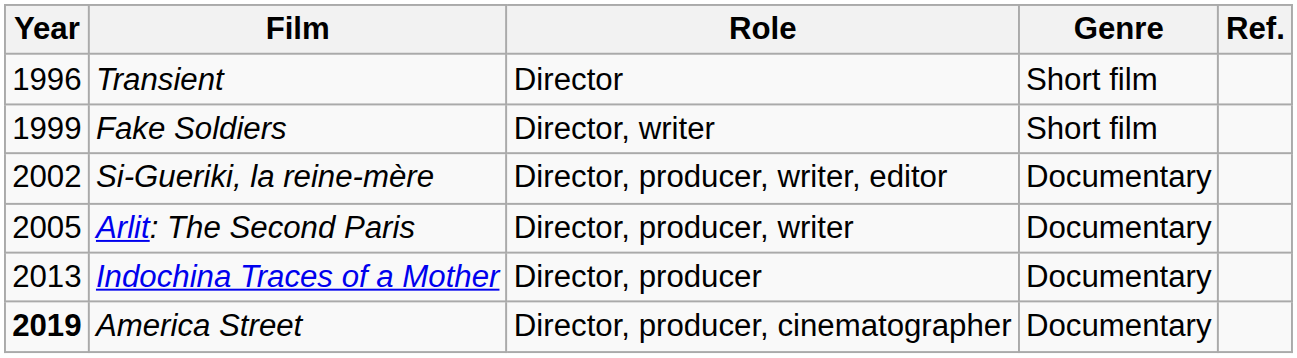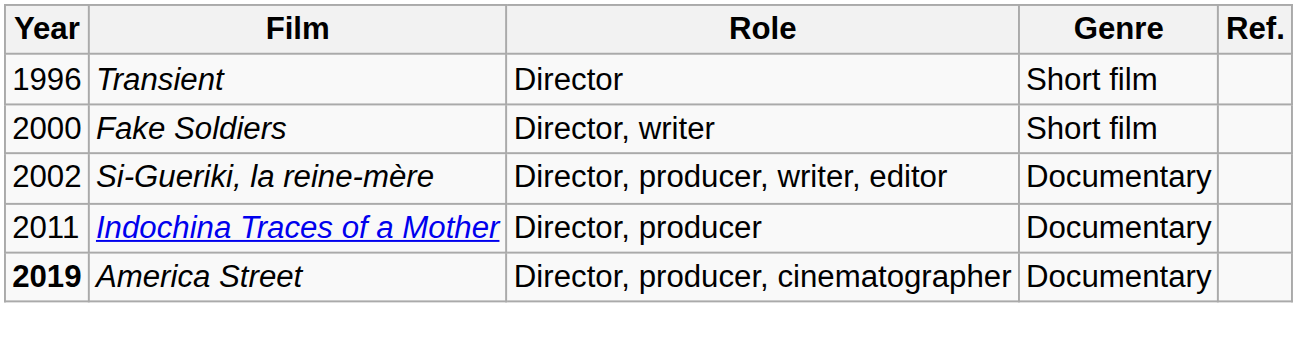 <table class="wikitable">
 <tr>
 <th>Year</th>
 <th>Film</th>
 <th>Role</th>
 <th>Genre</th>
 <th>Ref.</th>
 </tr>
 <tr>
 <td>1996</td>
 <td><em>Transient</em></td>
 <td>Director</td>
 <td>Short film</td>
 <td></td>
 </tr>
 <tr>
-<td>1999</td>
+<td>2000</td>
 <td><em>Fake Soldiers</em></td>
 <td>Director, writer</td>
 <td>Short film</td>
 <td></td>
 </tr>
 <tr>
 <td>2002</td>
 <td><em>Si-Gueriki, la reine-mère</em></td>
 <td>Director, producer, writer, editor</td>
 <td>Documentary</td>
 <td></td>
 </tr>
 <tr>
-<td>2005</td>
-<td><em><a href='#'>Arlit</a>: The Second Paris</em></td>
-<td>Director, producer, writer</td>
-<td>Documentary</td>
-<td></td>
-</tr>
-<tr>
-<td>2013</td>
+<td>2011</td>
 <td><em><a href='#'>Indochina Traces of a Mother</a></em></td>
 <td>Director, producer</td>
 <td>Documentary</td>
 <td></td>
 </tr>
 <tr>
 <td><strong>2019</strong></td>
 <td><em>America Street</em></td>
 <td>Director, producer, cinematographer</td>
 <td>Documentary</td>
 <td></td>
 </tr>
 </table>
